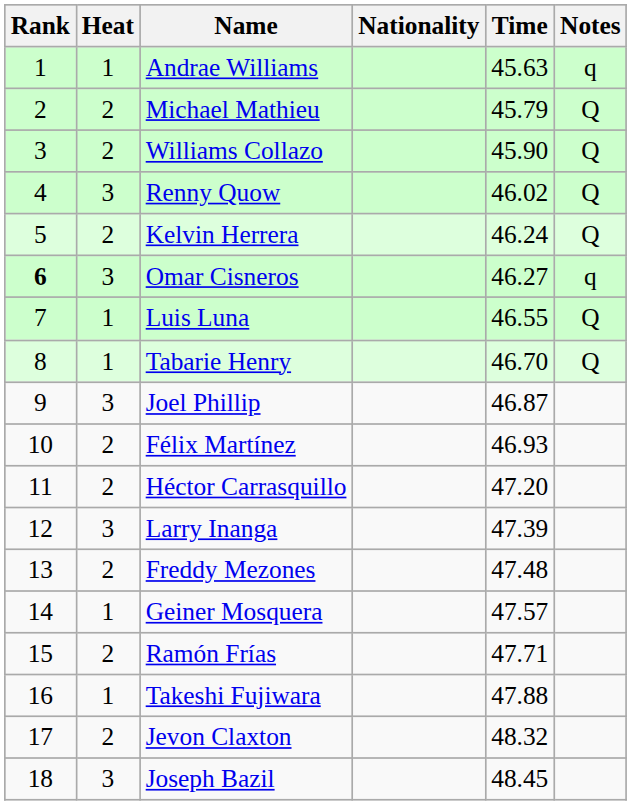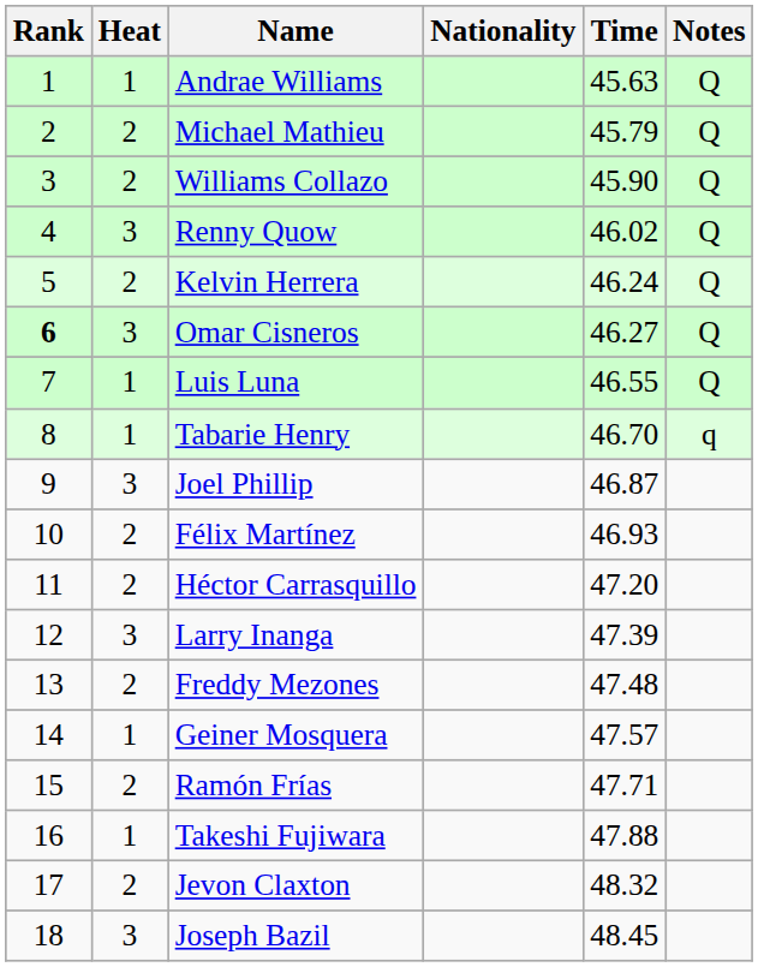 <table class="wikitable sortable" style="text-align:center; font-size:95%">
 <tr>
 <th>Rank</th>
 <th>Heat</th>
 <th>Name</th>
 <th>Nationality</th>
 <th>Time</th>
 <th>Notes</th>
 </tr>
 <tr bgcolor=ccffcc>
 <td>1</td>
 <td>1</td>
 <td align=left><a href='#'>Andrae Williams</a></td>
 <td align=left></td>
 <td>45.63</td>
-<td>q</td>
+<td>Q</td>
 </tr>
 <tr bgcolor=ccffcc>
 <td>2</td>
 <td>2</td>
 <td align=left><a href='#'>Michael Mathieu</a></td>
 <td align=left></td>
 <td>45.79</td>
 <td>Q</td>
 </tr>
 <tr bgcolor=ccffcc>
 <td>3</td>
 <td>2</td>
 <td align=left><a href='#'>Williams Collazo</a></td>
 <td align=left></td>
 <td>45.90</td>
 <td>Q</td>
 </tr>
 <tr bgcolor=ccffcc>
 <td>4</td>
 <td>3</td>
 <td align=left><a href='#'>Renny Quow</a></td>
 <td align=left></td>
 <td>46.02</td>
 <td>Q</td>
 </tr>
 <tr bgcolor=ddffdd>
 <td>5</td>
 <td>2</td>
 <td align=left><a href='#'>Kelvin Herrera</a></td>
 <td align=left></td>
 <td>46.24</td>
 <td>Q</td>
 </tr>
 <tr bgcolor=ccffcc>
 <td><strong>6</strong></td>
 <td>3</td>
 <td align=left><a href='#'>Omar Cisneros</a></td>
 <td align=left></td>
 <td>46.27</td>
-<td>q</td>
+<td>Q</td>
 </tr>
 <tr bgcolor=ccffcc>
 <td>7</td>
 <td>1</td>
 <td align=left><a href='#'>Luis Luna</a></td>
 <td align=left></td>
 <td>46.55</td>
 <td>Q</td>
 </tr>
 <tr bgcolor=ddffdd>
 <td>8</td>
 <td>1</td>
 <td align=left><a href='#'>Tabarie Henry</a></td>
 <td align=left></td>
 <td>46.70</td>
-<td>Q</td>
+<td>q</td>
 </tr>
 <tr>
 <td>9</td>
 <td>3</td>
 <td align=left><a href='#'>Joel Phillip</a></td>
 <td align=left></td>
 <td>46.87</td>
 <td></td>
 </tr>
 <tr>
 <td>10</td>
 <td>2</td>
 <td align=left><a href='#'>Félix Martínez</a></td>
 <td align=left></td>
 <td>46.93</td>
 <td></td>
 </tr>
 <tr>
 <td>11</td>
 <td>2</td>
 <td align=left><a href='#'>Héctor Carrasquillo</a></td>
 <td align=left></td>
 <td>47.20</td>
 <td></td>
 </tr>
 <tr>
 <td>12</td>
 <td>3</td>
 <td align=left><a href='#'>Larry Inanga</a></td>
 <td align=left></td>
 <td>47.39</td>
 <td></td>
 </tr>
 <tr>
 <td>13</td>
 <td>2</td>
 <td align=left><a href='#'>Freddy Mezones</a></td>
 <td align=left></td>
 <td>47.48</td>
 <td></td>
 </tr>
 <tr>
 <td>14</td>
 <td>1</td>
 <td align=left><a href='#'>Geiner Mosquera</a></td>
 <td align=left></td>
 <td>47.57</td>
 <td></td>
 </tr>
 <tr>
 <td>15</td>
 <td>2</td>
 <td align=left><a href='#'>Ramón Frías</a></td>
 <td align=left></td>
 <td>47.71</td>
 <td></td>
 </tr>
 <tr>
 <td>16</td>
 <td>1</td>
 <td align=left><a href='#'>Takeshi Fujiwara</a></td>
 <td align=left></td>
 <td>47.88</td>
 <td></td>
 </tr>
 <tr>
 <td>17</td>
 <td>2</td>
 <td align=left><a href='#'>Jevon Claxton</a></td>
 <td align=left></td>
 <td>48.32</td>
 <td></td>
 </tr>
 <tr>
 <td>18</td>
 <td>3</td>
 <td align=left><a href='#'>Joseph Bazil</a></td>
 <td align=left></td>
 <td>48.45</td>
 <td></td>
 </tr>
 </table>
